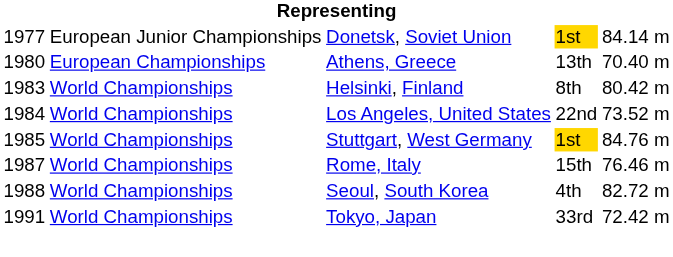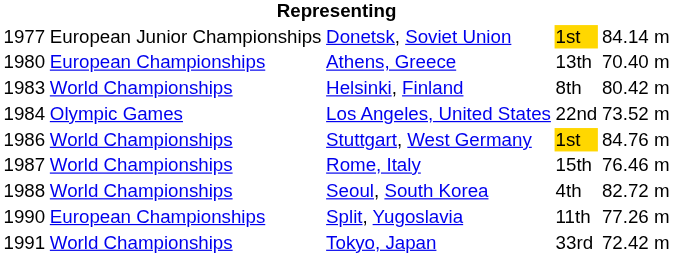 <table>
 <tr>
 <th colspan="5">Representing </th>
 </tr>
 <tr>
 <td>1977</td>
 <td>European Junior Championships</td>
 <td><a href='#'>Donetsk</a>, <a href='#'>Soviet Union</a></td>
 <td bgcolor=gold>1st</td>
 <td>84.14 m</td>
 </tr>
 <tr>
 <td>1980</td>
 <td><a href='#'>European Championships</a></td>
 <td><a href='#'>Athens, Greece</a></td>
 <td>13th</td>
 <td>70.40 m</td>
 </tr>
 <tr>
 <td>1983</td>
 <td><a href='#'>World Championships</a></td>
 <td><a href='#'>Helsinki</a>, <a href='#'>Finland</a></td>
 <td>8th</td>
 <td>80.42 m</td>
 </tr>
 <tr>
 <td>1984</td>
-<td><a href='#'>World Championships</a></td>
+<td><a href='#'>Olympic Games</a></td>
 <td><a href='#'>Los Angeles, United States</a></td>
 <td>22nd</td>
 <td>73.52 m</td>
 </tr>
 <tr>
-<td>1985</td>
+<td>1986</td>
 <td><a href='#'>World Championships</a></td>
 <td><a href='#'>Stuttgart</a>, <a href='#'>West Germany</a></td>
 <td bgcolor=gold>1st</td>
 <td>84.76 m</td>
 </tr>
 <tr>
 <td>1987</td>
 <td><a href='#'>World Championships</a></td>
 <td><a href='#'>Rome, Italy</a></td>
 <td>15th</td>
 <td>76.46 m</td>
 </tr>
 <tr>
 <td>1988</td>
 <td><a href='#'>World Championships</a></td>
 <td><a href='#'>Seoul</a>, <a href='#'>South Korea</a></td>
 <td>4th</td>
 <td>82.72 m</td>
 </tr>
 <tr>
+<td>1990</td>
+<td><a href='#'>European Championships</a></td>
+<td><a href='#'>Split</a>, <a href='#'>Yugoslavia</a></td>
+<td>11th</td>
+<td>77.26 m</td>
+</tr>
+<tr>
 <td>1991</td>
 <td><a href='#'>World Championships</a></td>
 <td><a href='#'>Tokyo, Japan</a></td>
 <td>33rd</td>
 <td>72.42 m</td>
 </tr>
 </table>
